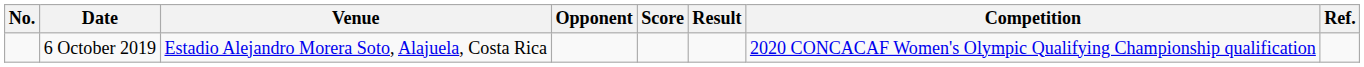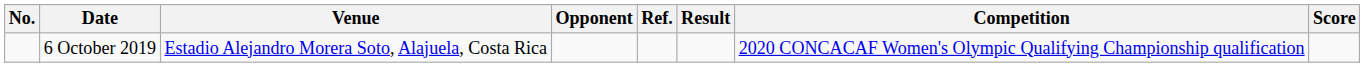 <table class="wikitable">
 <tr>
 <th>No.</th>
 <th>Date</th>
 <th>Venue</th>
 <th>Opponent</th>
-<th>Score</th>
+<th>Ref.</th>
 <th>Result</th>
 <th>Competition</th>
-<th>Ref.</th>
+<th>Score</th>
 </tr>
 <tr>
 <td></td>
 <td>6 October 2019</td>
 <td><a href='#'>Estadio Alejandro Morera Soto</a>, <a href='#'>Alajuela</a>, Costa Rica</td>
 <td></td>
 <td></td>
 <td></td>
 <td><a href='#'>2020 CONCACAF Women's Olympic Qualifying Championship qualification</a></td>
 <td></td>
 </tr>
 </table>
